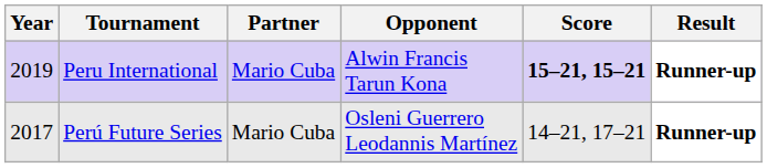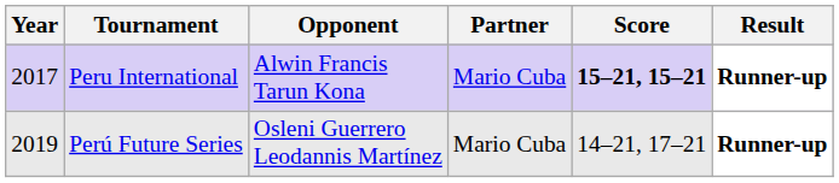 <table class="sortable wikitable" style="font-size: 90%;">
 <tr>
 <th>Year</th>
 <th>Tournament</th>
+<th>Opponent</th>
 <th>Partner</th>
-<th>Opponent</th>
 <th>Score</th>
 <th>Result</th>
 </tr>
 <tr style="background:#D8CEF6">
-<td align="center">2019</td>
+<td align="center">2017</td>
 <td align="left"><a href='#'>Peru International</a></td>
+<td align="left"> <a href='#'>Alwin Francis</a><br> <a href='#'>Tarun Kona</a></td>
 <td align="left"> <a href='#'>Mario Cuba</a></td>
-<td align="left"> <a href='#'>Alwin Francis</a><br> <a href='#'>Tarun Kona</a></td>
 <td align="left"><strong>15–21, 15–21</strong></td>
 <td style="text-align:left; background:white"> <strong>Runner-up</strong></td>
 </tr>
 <tr style="background:#E9E9E9">
-<td align="center">2017</td>
+<td align="center">2019</td>
 <td align="left"><a href='#'>Perú Future Series</a></td>
+<td align="left"> <a href='#'>Osleni Guerrero</a><br> <a href='#'>Leodannis Martínez</a></td>
 <td align="left"> Mario Cuba</td>
-<td align="left"> <a href='#'>Osleni Guerrero</a><br> <a href='#'>Leodannis Martínez</a></td>
 <td align="left">14–21, 17–21</td>
 <td style="text-align:left; background:white"> <strong>Runner-up</strong></td>
 </tr>
 </table>
